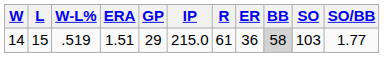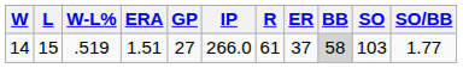 <table class="wikitable">
 <tr>
 <th><a href='#'>W</a></th>
 <th><a href='#'>L</a></th>
 <th><a href='#'>W-L%</a></th>
 <th><a href='#'>ERA</a></th>
 <th><a href='#'>GP</a></th>
 <th><a href='#'>IP</a></th>
 <th><a href='#'>R</a></th>
 <th><a href='#'>ER</a></th>
 <th><a href='#'>BB</a></th>
 <th><a href='#'>SO</a></th>
 <th><a href='#'>SO/BB</a></th>
 </tr>
 <tr align=center>
 <td>14</td>
 <td>15</td>
 <td>.519</td>
 <td>1.51</td>
-<td>29</td>
-<td>215.0</td>
+<td>27</td>
+<td>266.0</td>
 <td>61</td>
-<td>36</td>
+<td>37</td>
 <td style="background: lightgrey;">58</td>
 <td>103</td>
 <td>1.77</td>
 </tr>
 </table>
